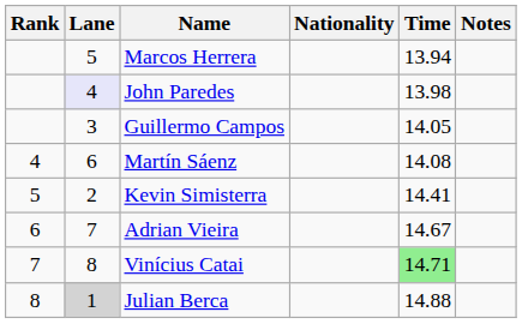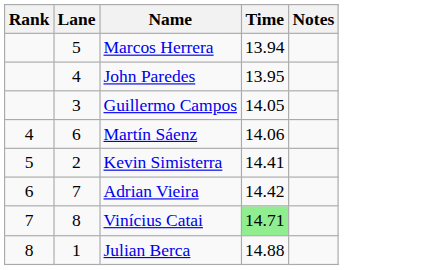 <table class="wikitable sortable" style="text-align:center;font-size:95%">
 <tr>
 <th>Rank</th>
 <th>Lane</th>
 <th>Name</th>
-<th>Nationality</th>
 <th>Time</th>
 <th>Notes</th>
 </tr>
 <tr>
 <td></td>
 <td>5</td>
 <td align=left><a href='#'>Marcos Herrera</a></td>
-<td align=left></td>
 <td>13.94</td>
 <td></td>
 </tr>
 <tr>
 <td></td>
-<td style="background: lavender;">4</td>
+<td>4</td>
 <td align=left><a href='#'>John Paredes</a></td>
-<td align=left></td>
-<td>13.98</td>
+<td>13.95</td>
 <td></td>
 </tr>
 <tr>
 <td></td>
 <td>3</td>
 <td align=left><a href='#'>Guillermo Campos</a></td>
-<td align=left></td>
 <td>14.05</td>
 <td></td>
 </tr>
 <tr>
 <td>4</td>
 <td>6</td>
 <td align=left><a href='#'>Martín Sáenz</a></td>
-<td align=left></td>
-<td>14.08</td>
+<td>14.06</td>
 <td></td>
 </tr>
 <tr>
 <td>5</td>
 <td>2</td>
 <td align=left><a href='#'>Kevin Simisterra</a></td>
-<td align=left></td>
 <td>14.41</td>
 <td></td>
 </tr>
 <tr>
 <td>6</td>
 <td>7</td>
 <td align=left><a href='#'>Adrian Vieira</a></td>
-<td align=left></td>
-<td>14.67</td>
+<td>14.42</td>
 <td></td>
 </tr>
 <tr>
 <td>7</td>
 <td>8</td>
 <td align=left><a href='#'>Vinícius Catai</a></td>
-<td align=left></td>
 <td style="background: lightgreen;">14.71</td>
 <td></td>
 </tr>
 <tr>
 <td>8</td>
-<td style="background: lightgrey;">1</td>
+<td>1</td>
 <td align=left><a href='#'>Julian Berca</a></td>
-<td align=left></td>
 <td>14.88</td>
 <td></td>
 </tr>
 </table>
